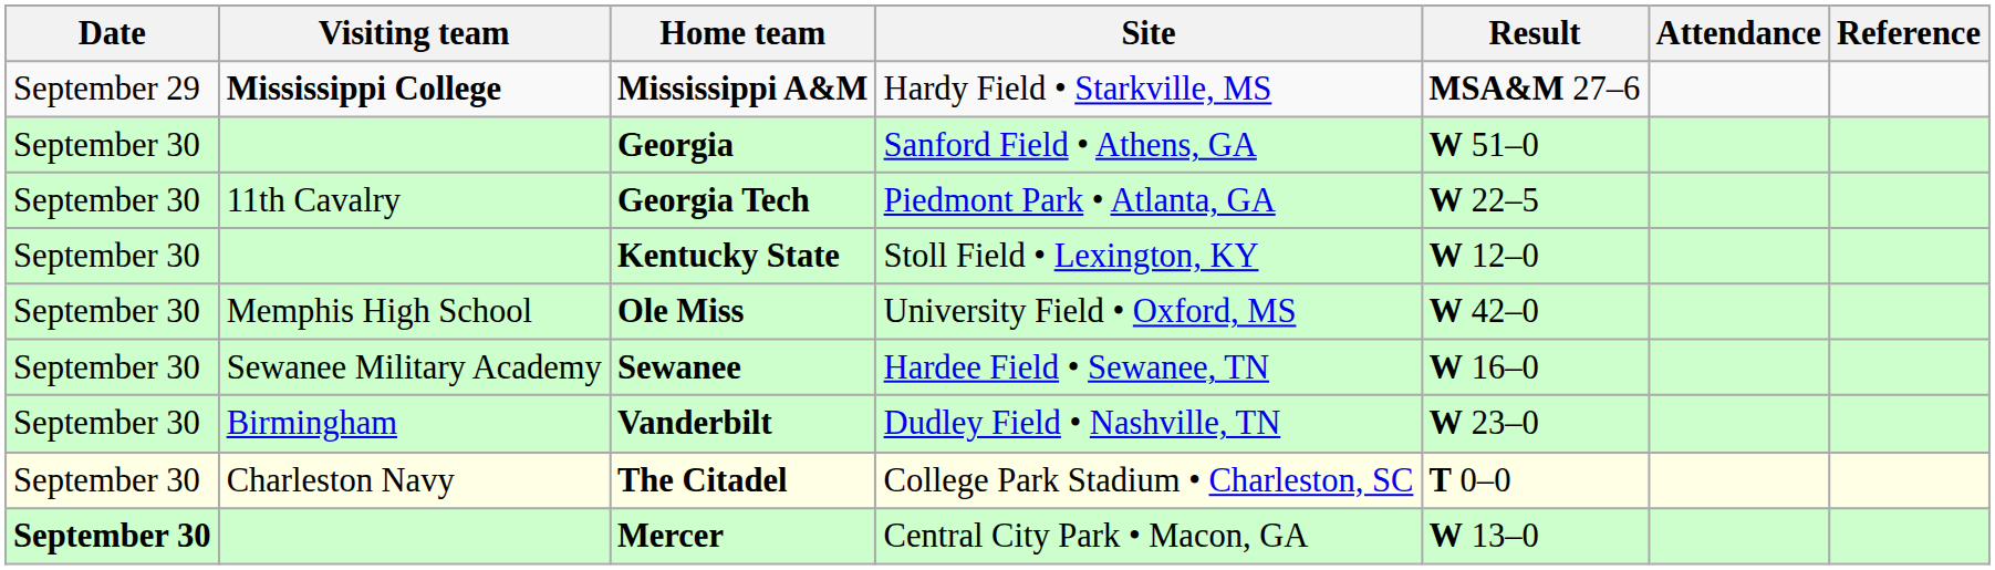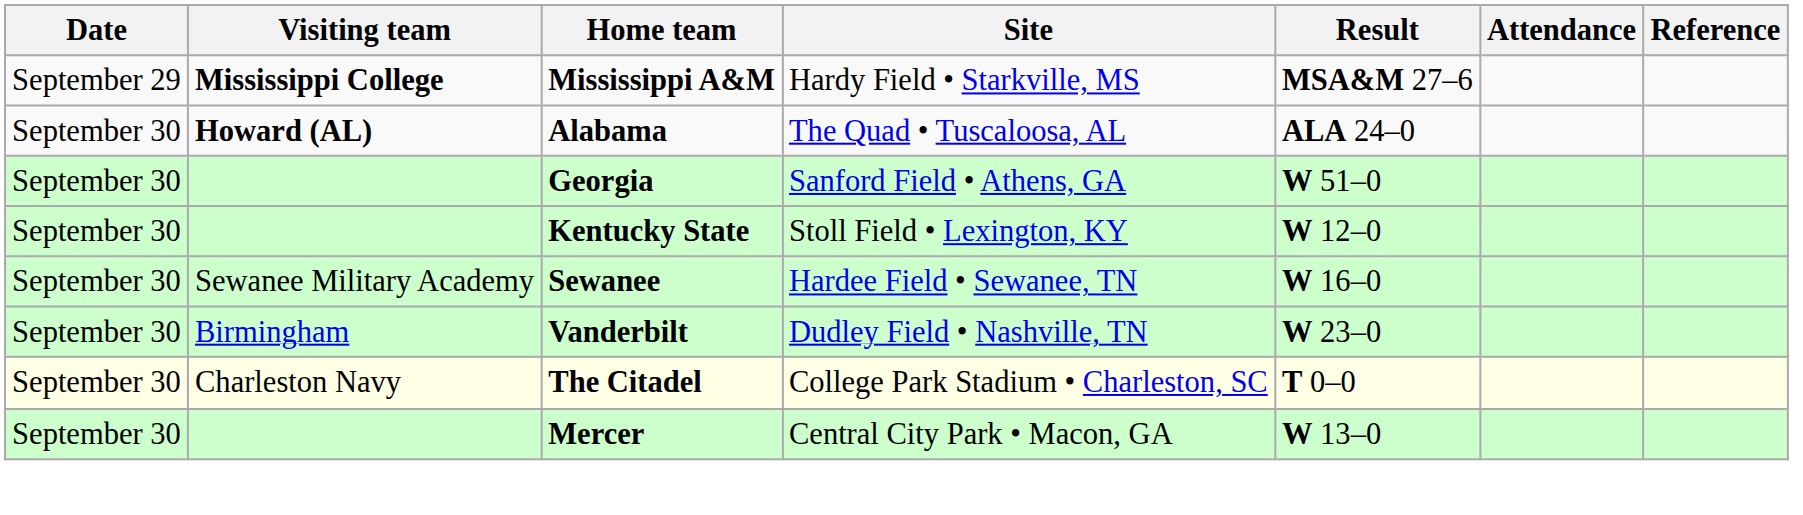 <table class="wikitable" style="font-size:95%;">
 <tr>
 <th>Date</th>
 <th>Visiting team</th>
 <th>Home team</th>
 <th>Site</th>
 <th>Result</th>
 <th>Attendance</th>
 <th class="unsortable">Reference</th>
 </tr>
 <tr bgcolor=>
 <td>September 29</td>
 <td><strong>Mississippi College</strong></td>
 <td><strong>Mississippi A&M</strong></td>
 <td>Hardy Field • <a href='#'>Starkville, MS</a></td>
 <td><strong>MSA&M</strong> 27–6</td>
 <td></td>
 <td></td>
 </tr>
+<tr bgcolor=>
+<td>September 30</td>
+<td><strong>Howard (AL)</strong></td>
+<td><strong>Alabama</strong></td>
+<td><a href='#'>The Quad</a> • <a href='#'>Tuscaloosa, AL</a></td>
+<td><strong>ALA</strong> 24–0</td>
+<td></td>
+<td></td>
+</tr>
 <tr bgcolor=ccffcc>
 <td>September 30</td>
 <td></td>
 <td><strong>Georgia</strong></td>
 <td><a href='#'>Sanford Field</a> • <a href='#'>Athens, GA</a></td>
 <td><strong>W</strong> 51–0</td>
 <td></td>
 <td></td>
 </tr>
 <tr bgcolor=ccffcc>
 <td>September 30</td>
-<td>11th Cavalry</td>
-<td><strong>Georgia Tech</strong></td>
-<td><a href='#'>Piedmont Park</a> • <a href='#'>Atlanta, GA</a></td>
-<td><strong>W</strong> 22–5</td>
-<td></td>
-<td></td>
-</tr>
-<tr bgcolor=ccffcc>
-<td>September 30</td>
 <td></td>
 <td><strong>Kentucky State</strong></td>
 <td>Stoll Field • <a href='#'>Lexington, KY</a></td>
 <td><strong>W</strong> 12–0</td>
-<td></td>
-<td></td>
-</tr>
-<tr bgcolor=ccffcc>
-<td>September 30</td>
-<td>Memphis High School</td>
-<td><strong>Ole Miss</strong></td>
-<td>University Field • <a href='#'>Oxford, MS</a></td>
-<td><strong>W</strong> 42–0</td>
 <td></td>
 <td></td>
 </tr>
 <tr bgcolor=ccffcc>
 <td>September 30</td>
 <td>Sewanee Military Academy</td>
 <td><strong>Sewanee</strong></td>
 <td><a href='#'>Hardee Field</a> • <a href='#'>Sewanee, TN</a></td>
 <td><strong>W</strong> 16–0</td>
 <td></td>
 <td></td>
 </tr>
 <tr bgcolor=ccffcc>
 <td>September 30</td>
 <td><a href='#'>Birmingham</a></td>
 <td><strong>Vanderbilt</strong></td>
 <td><a href='#'>Dudley Field</a> • <a href='#'>Nashville, TN</a></td>
 <td><strong>W</strong> 23–0</td>
 <td></td>
 <td></td>
 </tr>
 <tr bgcolor=ffffe6>
 <td>September 30</td>
 <td>Charleston Navy</td>
 <td><strong>The Citadel</strong></td>
 <td>College Park Stadium • <a href='#'>Charleston, SC</a></td>
 <td><strong>T</strong> 0–0</td>
 <td></td>
 <td></td>
 </tr>
 <tr bgcolor=ccffcc>
-<td><strong>September 30</strong></td>
+<td>September 30</td>
 <td></td>
 <td><strong>Mercer</strong></td>
 <td>Central City Park • Macon, GA</td>
 <td><strong>W</strong> 13–0</td>
 <td></td>
 <td></td>
 </tr>
 </table>
